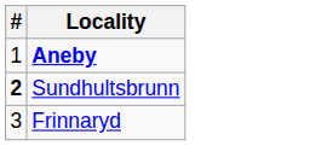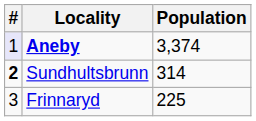 <table class="wikitable">
 <tr>
 <th>#</th>
 <th>Locality</th>
+<th>Population</th>
 </tr>
 <tr>
-<td>1</td>
+<td style="background: lavender;">1</td>
 <td><strong><a href='#'>Aneby</a></strong></td>
+<td>3,374</td>
 </tr>
 <tr>
 <td><strong>2</strong></td>
 <td><a href='#'>Sundhultsbrunn</a></td>
+<td>314</td>
 </tr>
 <tr>
 <td>3</td>
 <td><a href='#'>Frinnaryd</a></td>
+<td>225</td>
 </tr>
 </table>
